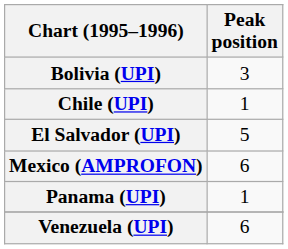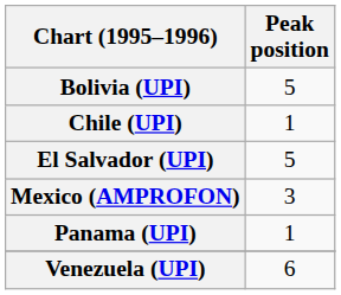 <table class="wikitable sortable plainrowheaders" style="text-align:center">
 <tr>
 <th>Chart (1995–1996)</th>
 <th>Peak<br>position</th>
 </tr>
 <tr>
 <th scope="row">Bolivia (<a href='#'>UPI</a>)</th>
-<td>3</td>
+<td>5</td>
 </tr>
 <tr>
 <th scope="row">Chile (<a href='#'>UPI</a>)</th>
 <td>1</td>
 </tr>
 <tr>
 <th scope="row">El Salvador (<a href='#'>UPI</a>)</th>
 <td>5</td>
 </tr>
 <tr>
 <th scope="row">Mexico (<a href='#'>AMPROFON</a>)</th>
-<td>6</td>
+<td>3</td>
 </tr>
 <tr>
 <th scope="row">Panama (<a href='#'>UPI</a>)</th>
 <td>1</td>
 </tr>
 <tr>
 </tr>
 <tr>
 <th scope="row">Venezuela (<a href='#'>UPI</a>)</th>
 <td>6</td>
 </tr>
 </table>
